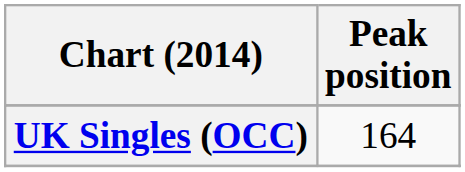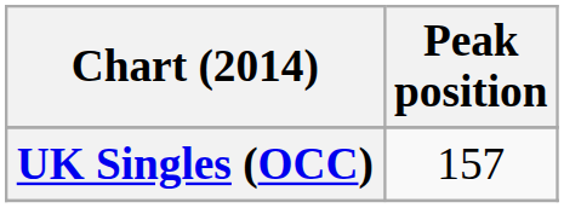 <table class="wikitable sortable plainrowheaders" style="text-align: center;">
 <tr>
 <th scope="col">Chart (2014)</th>
 <th scope="col">Peak<br>position</th>
 </tr>
 <tr>
 </tr>
 <tr>
 </tr>
 <tr>
 <th scope="row"><a href='#'>UK Singles</a> (<a href='#'>OCC</a>)</th>
-<td>164</td>
+<td>157</td>
 </tr>
 <tr>
 </tr>
 <tr>
 </tr>
 <tr>
 </tr>
 </table>
